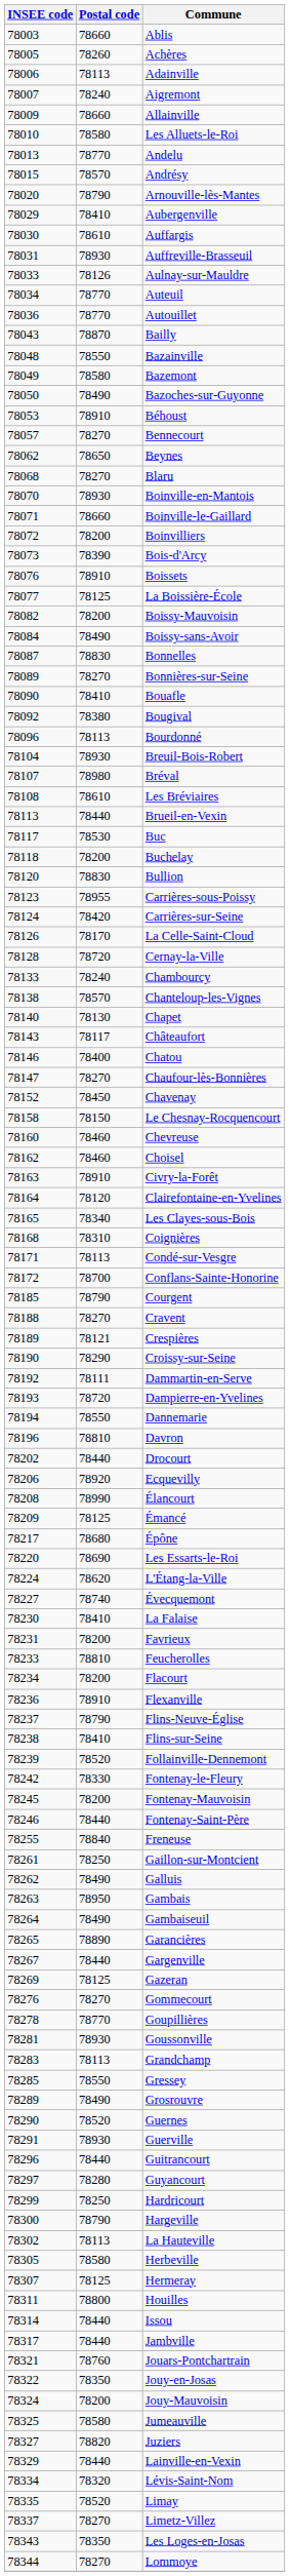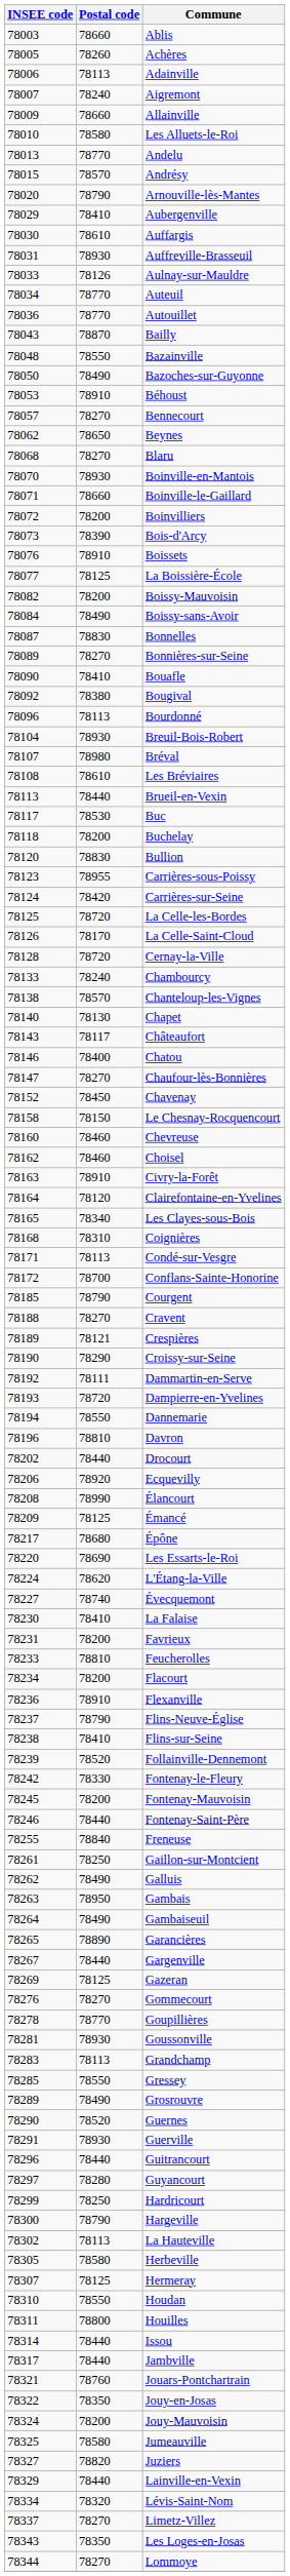 <table class="wikitable sortable">
 <tr>
 <th><a href='#'>INSEE code</a></th>
 <th><a href='#'>Postal code</a></th>
 <th>Commune</th>
 </tr>
 <tr>
 <td>78003</td>
 <td>78660</td>
 <td><a href='#'>Ablis</a></td>
 </tr>
 <tr>
 <td>78005</td>
 <td>78260</td>
 <td><a href='#'>Achères</a></td>
 </tr>
 <tr>
 <td>78006</td>
 <td>78113</td>
 <td><a href='#'>Adainville</a></td>
 </tr>
 <tr>
 <td>78007</td>
 <td>78240</td>
 <td><a href='#'>Aigremont</a></td>
 </tr>
 <tr>
 <td>78009</td>
 <td>78660</td>
 <td><a href='#'>Allainville</a></td>
 </tr>
 <tr>
 <td>78010</td>
 <td>78580</td>
 <td><a href='#'>Les Alluets-le-Roi</a></td>
 </tr>
 <tr>
 <td>78013</td>
 <td>78770</td>
 <td><a href='#'>Andelu</a></td>
 </tr>
 <tr>
 <td>78015</td>
 <td>78570</td>
 <td><a href='#'>Andrésy</a></td>
 </tr>
 <tr>
 <td>78020</td>
 <td>78790</td>
 <td><a href='#'>Arnouville-lès-Mantes</a></td>
 </tr>
 <tr>
 <td>78029</td>
 <td>78410</td>
 <td><a href='#'>Aubergenville</a></td>
 </tr>
 <tr>
 <td>78030</td>
 <td>78610</td>
 <td><a href='#'>Auffargis</a></td>
 </tr>
 <tr>
 <td>78031</td>
 <td>78930</td>
 <td><a href='#'>Auffreville-Brasseuil</a></td>
 </tr>
 <tr>
 <td>78033</td>
 <td>78126</td>
 <td><a href='#'>Aulnay-sur-Mauldre</a></td>
 </tr>
 <tr>
 <td>78034</td>
 <td>78770</td>
 <td><a href='#'>Auteuil</a></td>
 </tr>
 <tr>
 <td>78036</td>
 <td>78770</td>
 <td><a href='#'>Autouillet</a></td>
 </tr>
 <tr>
 <td>78043</td>
 <td>78870</td>
 <td><a href='#'>Bailly</a></td>
 </tr>
 <tr>
 <td>78048</td>
 <td>78550</td>
 <td><a href='#'>Bazainville</a></td>
-</tr>
-<tr>
-<td>78049</td>
-<td>78580</td>
-<td><a href='#'>Bazemont</a></td>
 </tr>
 <tr>
 <td>78050</td>
 <td>78490</td>
 <td><a href='#'>Bazoches-sur-Guyonne</a></td>
 </tr>
 <tr>
 <td>78053</td>
 <td>78910</td>
 <td><a href='#'>Béhoust</a></td>
 </tr>
 <tr>
 <td>78057</td>
 <td>78270</td>
 <td><a href='#'>Bennecourt</a></td>
 </tr>
 <tr>
 <td>78062</td>
 <td>78650</td>
 <td><a href='#'>Beynes</a></td>
 </tr>
 <tr>
 <td>78068</td>
 <td>78270</td>
 <td><a href='#'>Blaru</a></td>
 </tr>
 <tr>
 <td>78070</td>
 <td>78930</td>
 <td><a href='#'>Boinville-en-Mantois</a></td>
 </tr>
 <tr>
 <td>78071</td>
 <td>78660</td>
 <td><a href='#'>Boinville-le-Gaillard</a></td>
 </tr>
 <tr>
 <td>78072</td>
 <td>78200</td>
 <td><a href='#'>Boinvilliers</a></td>
 </tr>
 <tr>
 <td>78073</td>
 <td>78390</td>
 <td><a href='#'>Bois-d'Arcy</a></td>
 </tr>
 <tr>
 <td>78076</td>
 <td>78910</td>
 <td><a href='#'>Boissets</a></td>
 </tr>
 <tr>
 <td>78077</td>
 <td>78125</td>
 <td><a href='#'>La Boissière-École</a></td>
 </tr>
 <tr>
 <td>78082</td>
 <td>78200</td>
 <td><a href='#'>Boissy-Mauvoisin</a></td>
 </tr>
 <tr>
 <td>78084</td>
 <td>78490</td>
 <td><a href='#'>Boissy-sans-Avoir</a></td>
 </tr>
 <tr>
 <td>78087</td>
 <td>78830</td>
 <td><a href='#'>Bonnelles</a></td>
 </tr>
 <tr>
 <td>78089</td>
 <td>78270</td>
 <td><a href='#'>Bonnières-sur-Seine</a></td>
 </tr>
 <tr>
 <td>78090</td>
 <td>78410</td>
 <td><a href='#'>Bouafle</a></td>
 </tr>
 <tr>
 <td>78092</td>
 <td>78380</td>
 <td><a href='#'>Bougival</a></td>
 </tr>
 <tr>
 <td>78096</td>
 <td>78113</td>
 <td><a href='#'>Bourdonné</a></td>
 </tr>
 <tr>
 <td>78104</td>
 <td>78930</td>
 <td><a href='#'>Breuil-Bois-Robert</a></td>
 </tr>
 <tr>
 <td>78107</td>
 <td>78980</td>
 <td><a href='#'>Bréval</a></td>
 </tr>
 <tr>
 <td>78108</td>
 <td>78610</td>
 <td><a href='#'>Les Bréviaires</a></td>
 </tr>
 <tr>
 <td>78113</td>
 <td>78440</td>
 <td><a href='#'>Brueil-en-Vexin</a></td>
 </tr>
 <tr>
 <td>78117</td>
 <td>78530</td>
 <td><a href='#'>Buc</a></td>
 </tr>
 <tr>
 <td>78118</td>
 <td>78200</td>
 <td><a href='#'>Buchelay</a></td>
 </tr>
 <tr>
 <td>78120</td>
 <td>78830</td>
 <td><a href='#'>Bullion</a></td>
 </tr>
 <tr>
 <td>78123</td>
 <td>78955</td>
 <td><a href='#'>Carrières-sous-Poissy</a></td>
 </tr>
 <tr>
 <td>78124</td>
 <td>78420</td>
 <td><a href='#'>Carrières-sur-Seine</a></td>
+</tr>
+<tr>
+<td>78125</td>
+<td>78720</td>
+<td><a href='#'>La Celle-les-Bordes</a></td>
 </tr>
 <tr>
 <td>78126</td>
 <td>78170</td>
 <td><a href='#'>La Celle-Saint-Cloud</a></td>
 </tr>
 <tr>
 <td>78128</td>
 <td>78720</td>
 <td><a href='#'>Cernay-la-Ville</a></td>
 </tr>
 <tr>
 <td>78133</td>
 <td>78240</td>
 <td><a href='#'>Chambourcy</a></td>
 </tr>
 <tr>
 <td>78138</td>
 <td>78570</td>
 <td><a href='#'>Chanteloup-les-Vignes</a></td>
 </tr>
 <tr>
 <td>78140</td>
 <td>78130</td>
 <td><a href='#'>Chapet</a></td>
 </tr>
 <tr>
 <td>78143</td>
 <td>78117</td>
 <td><a href='#'>Châteaufort</a></td>
 </tr>
 <tr>
 <td>78146</td>
 <td>78400</td>
 <td><a href='#'>Chatou</a></td>
 </tr>
 <tr>
 <td>78147</td>
 <td>78270</td>
 <td><a href='#'>Chaufour-lès-Bonnières</a></td>
 </tr>
 <tr>
 <td>78152</td>
 <td>78450</td>
 <td><a href='#'>Chavenay</a></td>
 </tr>
 <tr>
 <td>78158</td>
 <td>78150</td>
 <td><a href='#'>Le Chesnay-Rocquencourt</a></td>
 </tr>
 <tr>
 <td>78160</td>
 <td>78460</td>
 <td><a href='#'>Chevreuse</a></td>
 </tr>
 <tr>
 <td>78162</td>
 <td>78460</td>
 <td><a href='#'>Choisel</a></td>
 </tr>
 <tr>
 <td>78163</td>
 <td>78910</td>
 <td><a href='#'>Civry-la-Forêt</a></td>
 </tr>
 <tr>
 <td>78164</td>
 <td>78120</td>
 <td><a href='#'>Clairefontaine-en-Yvelines</a></td>
 </tr>
 <tr>
 <td>78165</td>
 <td>78340</td>
 <td><a href='#'>Les Clayes-sous-Bois</a></td>
 </tr>
 <tr>
 <td>78168</td>
 <td>78310</td>
 <td><a href='#'>Coignières</a></td>
 </tr>
 <tr>
 <td>78171</td>
 <td>78113</td>
 <td><a href='#'>Condé-sur-Vesgre</a></td>
 </tr>
 <tr>
 <td>78172</td>
 <td>78700</td>
 <td><a href='#'>Conflans-Sainte-Honorine</a></td>
 </tr>
 <tr>
 <td>78185</td>
 <td>78790</td>
 <td><a href='#'>Courgent</a></td>
 </tr>
 <tr>
 <td>78188</td>
 <td>78270</td>
 <td><a href='#'>Cravent</a></td>
 </tr>
 <tr>
 <td>78189</td>
 <td>78121</td>
 <td><a href='#'>Crespières</a></td>
 </tr>
 <tr>
 <td>78190</td>
 <td>78290</td>
 <td><a href='#'>Croissy-sur-Seine</a></td>
 </tr>
 <tr>
 <td>78192</td>
 <td>78111</td>
 <td><a href='#'>Dammartin-en-Serve</a></td>
 </tr>
 <tr>
 <td>78193</td>
 <td>78720</td>
 <td><a href='#'>Dampierre-en-Yvelines</a></td>
 </tr>
 <tr>
 <td>78194</td>
 <td>78550</td>
 <td><a href='#'>Dannemarie</a></td>
 </tr>
 <tr>
 <td>78196</td>
 <td>78810</td>
 <td><a href='#'>Davron</a></td>
 </tr>
 <tr>
 <td>78202</td>
 <td>78440</td>
 <td><a href='#'>Drocourt</a></td>
 </tr>
 <tr>
 <td>78206</td>
 <td>78920</td>
 <td><a href='#'>Ecquevilly</a></td>
 </tr>
 <tr>
 <td>78208</td>
 <td>78990</td>
 <td><a href='#'>Élancourt</a></td>
 </tr>
 <tr>
 <td>78209</td>
 <td>78125</td>
 <td><a href='#'>Émancé</a></td>
 </tr>
 <tr>
 <td>78217</td>
 <td>78680</td>
 <td><a href='#'>Épône</a></td>
 </tr>
 <tr>
 <td>78220</td>
 <td>78690</td>
 <td><a href='#'>Les Essarts-le-Roi</a></td>
 </tr>
 <tr>
 <td>78224</td>
 <td>78620</td>
 <td><a href='#'>L'Étang-la-Ville</a></td>
 </tr>
 <tr>
 <td>78227</td>
 <td>78740</td>
 <td><a href='#'>Évecquemont</a></td>
 </tr>
 <tr>
 <td>78230</td>
 <td>78410</td>
 <td><a href='#'>La Falaise</a></td>
 </tr>
 <tr>
 <td>78231</td>
 <td>78200</td>
 <td><a href='#'>Favrieux</a></td>
 </tr>
 <tr>
 <td>78233</td>
 <td>78810</td>
 <td><a href='#'>Feucherolles</a></td>
 </tr>
 <tr>
 <td>78234</td>
 <td>78200</td>
 <td><a href='#'>Flacourt</a></td>
 </tr>
 <tr>
 <td>78236</td>
 <td>78910</td>
 <td><a href='#'>Flexanville</a></td>
 </tr>
 <tr>
 <td>78237</td>
 <td>78790</td>
 <td><a href='#'>Flins-Neuve-Église</a></td>
 </tr>
 <tr>
 <td>78238</td>
 <td>78410</td>
 <td><a href='#'>Flins-sur-Seine</a></td>
 </tr>
 <tr>
 <td>78239</td>
 <td>78520</td>
 <td><a href='#'>Follainville-Dennemont</a></td>
 </tr>
 <tr>
 <td>78242</td>
 <td>78330</td>
 <td><a href='#'>Fontenay-le-Fleury</a></td>
 </tr>
 <tr>
 <td>78245</td>
 <td>78200</td>
 <td><a href='#'>Fontenay-Mauvoisin</a></td>
 </tr>
 <tr>
 <td>78246</td>
 <td>78440</td>
 <td><a href='#'>Fontenay-Saint-Père</a></td>
 </tr>
 <tr>
 <td>78255</td>
 <td>78840</td>
 <td><a href='#'>Freneuse</a></td>
 </tr>
 <tr>
 <td>78261</td>
 <td>78250</td>
 <td><a href='#'>Gaillon-sur-Montcient</a></td>
 </tr>
 <tr>
 <td>78262</td>
 <td>78490</td>
 <td><a href='#'>Galluis</a></td>
 </tr>
 <tr>
 <td>78263</td>
 <td>78950</td>
 <td><a href='#'>Gambais</a></td>
 </tr>
 <tr>
 <td>78264</td>
 <td>78490</td>
 <td><a href='#'>Gambaiseuil</a></td>
 </tr>
 <tr>
 <td>78265</td>
 <td>78890</td>
 <td><a href='#'>Garancières</a></td>
 </tr>
 <tr>
 <td>78267</td>
 <td>78440</td>
 <td><a href='#'>Gargenville</a></td>
 </tr>
 <tr>
 <td>78269</td>
 <td>78125</td>
 <td><a href='#'>Gazeran</a></td>
 </tr>
 <tr>
 <td>78276</td>
 <td>78270</td>
 <td><a href='#'>Gommecourt</a></td>
 </tr>
 <tr>
 <td>78278</td>
 <td>78770</td>
 <td><a href='#'>Goupillières</a></td>
 </tr>
 <tr>
 <td>78281</td>
 <td>78930</td>
 <td><a href='#'>Goussonville</a></td>
 </tr>
 <tr>
 <td>78283</td>
 <td>78113</td>
 <td><a href='#'>Grandchamp</a></td>
 </tr>
 <tr>
 <td>78285</td>
 <td>78550</td>
 <td><a href='#'>Gressey</a></td>
 </tr>
 <tr>
 <td>78289</td>
 <td>78490</td>
 <td><a href='#'>Grosrouvre</a></td>
 </tr>
 <tr>
 <td>78290</td>
 <td>78520</td>
 <td><a href='#'>Guernes</a></td>
 </tr>
 <tr>
 <td>78291</td>
 <td>78930</td>
 <td><a href='#'>Guerville</a></td>
 </tr>
 <tr>
 <td>78296</td>
 <td>78440</td>
 <td><a href='#'>Guitrancourt</a></td>
 </tr>
 <tr>
 <td>78297</td>
 <td>78280</td>
 <td><a href='#'>Guyancourt</a></td>
 </tr>
 <tr>
 <td>78299</td>
 <td>78250</td>
 <td><a href='#'>Hardricourt</a></td>
 </tr>
 <tr>
 <td>78300</td>
 <td>78790</td>
 <td><a href='#'>Hargeville</a></td>
 </tr>
 <tr>
 <td>78302</td>
 <td>78113</td>
 <td><a href='#'>La Hauteville</a></td>
 </tr>
 <tr>
 <td>78305</td>
 <td>78580</td>
 <td><a href='#'>Herbeville</a></td>
 </tr>
 <tr>
 <td>78307</td>
 <td>78125</td>
 <td><a href='#'>Hermeray</a></td>
 </tr>
 <tr>
+<td>78310</td>
+<td>78550</td>
+<td><a href='#'>Houdan</a></td>
+</tr>
+<tr>
 <td>78311</td>
 <td>78800</td>
 <td><a href='#'>Houilles</a></td>
 </tr>
 <tr>
 <td>78314</td>
 <td>78440</td>
 <td><a href='#'>Issou</a></td>
 </tr>
 <tr>
 <td>78317</td>
 <td>78440</td>
 <td><a href='#'>Jambville</a></td>
 </tr>
 <tr>
 <td>78321</td>
 <td>78760</td>
 <td><a href='#'>Jouars-Pontchartrain</a></td>
 </tr>
 <tr>
 <td>78322</td>
 <td>78350</td>
 <td><a href='#'>Jouy-en-Josas</a></td>
 </tr>
 <tr>
 <td>78324</td>
 <td>78200</td>
 <td><a href='#'>Jouy-Mauvoisin</a></td>
 </tr>
 <tr>
 <td>78325</td>
 <td>78580</td>
 <td><a href='#'>Jumeauville</a></td>
 </tr>
 <tr>
 <td>78327</td>
 <td>78820</td>
 <td><a href='#'>Juziers</a></td>
 </tr>
 <tr>
 <td>78329</td>
 <td>78440</td>
 <td><a href='#'>Lainville-en-Vexin</a></td>
 </tr>
 <tr>
 <td>78334</td>
 <td>78320</td>
 <td><a href='#'>Lévis-Saint-Nom</a></td>
 </tr>
 <tr>
-<td>78335</td>
-<td>78520</td>
-<td><a href='#'>Limay</a></td>
-</tr>
-<tr>
 <td>78337</td>
 <td>78270</td>
 <td><a href='#'>Limetz-Villez</a></td>
 </tr>
 <tr>
 <td>78343</td>
 <td>78350</td>
 <td><a href='#'>Les Loges-en-Josas</a></td>
 </tr>
 <tr>
 <td>78344</td>
 <td>78270</td>
 <td><a href='#'>Lommoye</a></td>
 </tr>
 <tr>
 </tr>
 </table>
